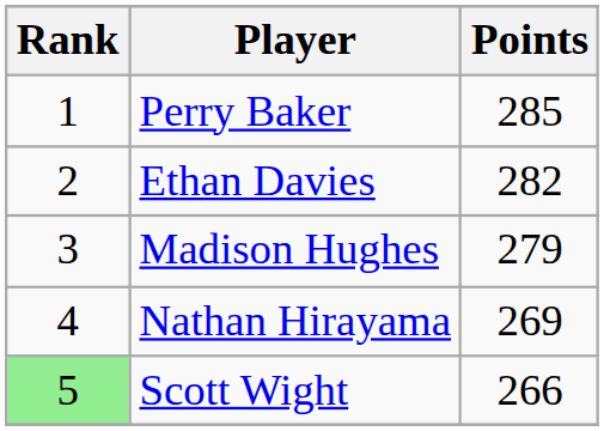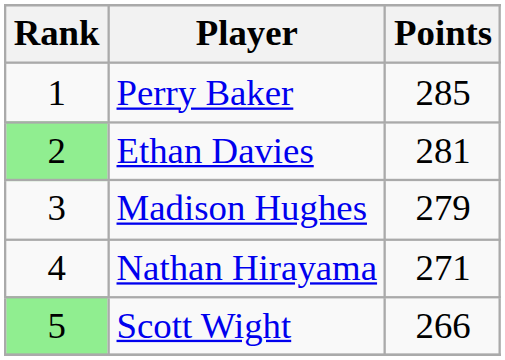 <table class="wikitable sortable">
 <tr>
 </tr>
 <tr>
 <th>Rank</th>
 <th>Player</th>
 <th>Points</th>
 </tr>
 <tr>
 <td align=center>1</td>
 <td> <a href='#'>Perry Baker</a></td>
 <td align=center>285</td>
 </tr>
 <tr>
-<td align=center>2</td>
+<td align=center style="background: lightgreen;">2</td>
 <td> <a href='#'>Ethan Davies</a></td>
-<td align=center>282</td>
+<td align=center>281</td>
 </tr>
 <tr>
 <td align=center>3</td>
 <td> <a href='#'>Madison Hughes</a></td>
 <td align=center>279</td>
 </tr>
 <tr>
 <td align=center>4</td>
 <td> <a href='#'>Nathan Hirayama</a></td>
-<td align=center>269</td>
+<td align=center>271</td>
 </tr>
 <tr>
 <td align=center style="background: lightgreen;">5</td>
 <td> <a href='#'>Scott Wight</a></td>
 <td align=center>266</td>
 </tr>
 <tr>
 </tr>
 </table>
